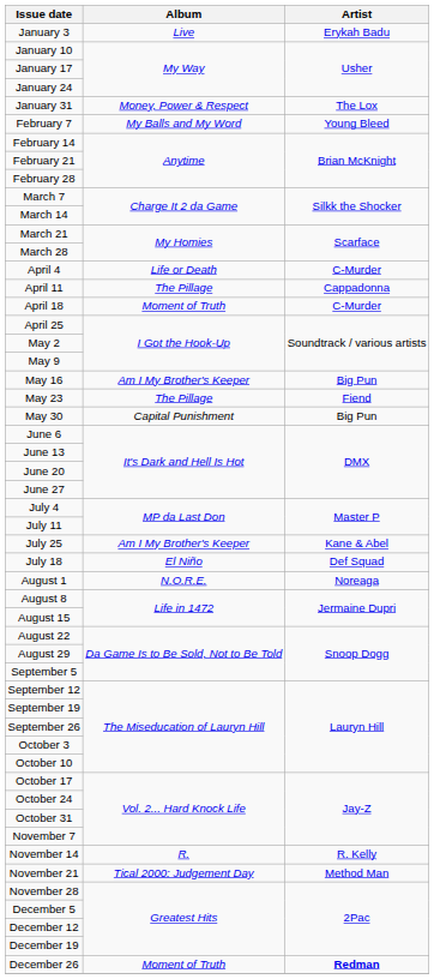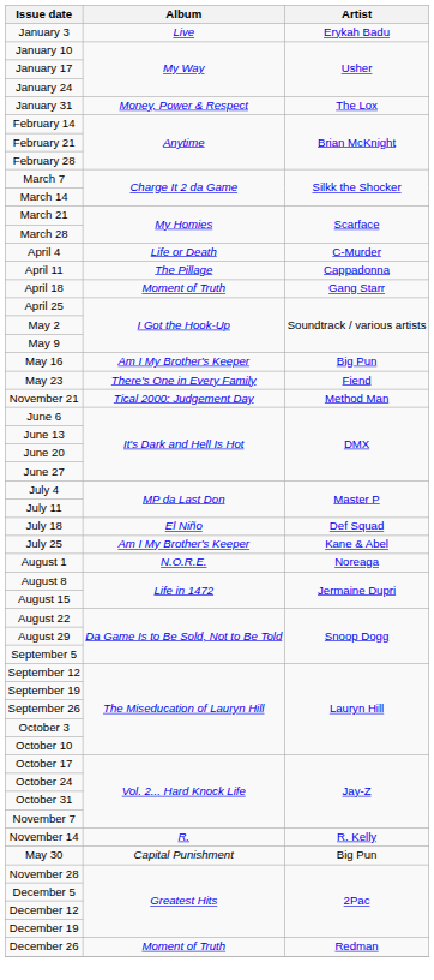 <table class="wikitable" style="text-align: center;">
 <tr>
 <th>Issue date</th>
 <th>Album</th>
 <th>Artist</th>
 </tr>
 <tr>
 <td>January 3</td>
 <td><em><a href='#'>Live</a></em></td>
 <td><a href='#'>Erykah Badu</a></td>
 </tr>
 <tr>
 <td>January 10</td>
 <td rowspan="3"><em><a href='#'>My Way</a></em></td>
 <td rowspan="3"><a href='#'>Usher</a></td>
 </tr>
 <tr>
 <td>January 17</td>
 </tr>
 <tr>
 <td>January 24</td>
 </tr>
 <tr>
 <td>January 31</td>
 <td><em><a href='#'>Money, Power & Respect</a></em></td>
 <td><a href='#'>The Lox</a></td>
-</tr>
-<tr>
-<td>February 7</td>
-<td><em><a href='#'>My Balls and My Word</a></em></td>
-<td><a href='#'>Young Bleed</a></td>
 </tr>
 <tr>
 <td>February 14</td>
 <td rowspan="3"><em><a href='#'>Anytime</a></em></td>
 <td rowspan="3"><a href='#'>Brian McKnight</a></td>
 </tr>
 <tr>
 <td>February 21</td>
 </tr>
 <tr>
 <td>February 28</td>
 </tr>
 <tr>
 <td>March 7</td>
 <td rowspan="2"><em><a href='#'>Charge It 2 da Game</a></em></td>
 <td rowspan="2"><a href='#'>Silkk the Shocker</a></td>
 </tr>
 <tr>
 <td>March 14</td>
 </tr>
 <tr>
 <td>March 21</td>
 <td rowspan="2"><em><a href='#'>My Homies</a></em></td>
 <td rowspan="2"><a href='#'>Scarface</a></td>
 </tr>
 <tr>
 <td>March 28</td>
 </tr>
 <tr>
 <td>April 4</td>
 <td><em><a href='#'>Life or Death</a></em></td>
 <td><a href='#'>C-Murder</a></td>
 </tr>
 <tr>
 <td>April 11</td>
 <td><em><a href='#'>The Pillage</a></em></td>
 <td><a href='#'>Cappadonna</a></td>
 </tr>
 <tr>
 <td>April 18</td>
 <td><em><a href='#'>Moment of Truth</a></em></td>
-<td><a href='#'>C-Murder</a></td>
+<td><a href='#'>Gang Starr</a></td>
 </tr>
 <tr>
 <td>April 25</td>
 <td rowspan="3"><em><a href='#'>I Got the Hook-Up</a></em></td>
 <td rowspan="3">Soundtrack / various artists</td>
 </tr>
 <tr>
 <td>May 2</td>
 </tr>
 <tr>
 <td>May 9</td>
 </tr>
 <tr>
 <td>May 16</td>
 <td><em><a href='#'>Am I My Brother's Keeper</a></em></td>
 <td><a href='#'>Big Pun</a></td>
 </tr>
 <tr>
 <td>May 23</td>
-<td><em><a href='#'>The Pillage</a></em></td>
+<td><em><a href='#'>There's One in Every Family</a></em></td>
 <td><a href='#'>Fiend</a></td>
 </tr>
 <tr>
-<td>May 30</td>
-<td><em>Capital Punishment</em></td>
-<td>Big Pun</td>
+<td>November 21</td>
+<td><em><a href='#'>Tical 2000: Judgement Day</a></em></td>
+<td><a href='#'>Method Man</a></td>
 </tr>
 <tr>
 <td>June 6</td>
 <td rowspan="4"><em><a href='#'>It's Dark and Hell Is Hot</a></em></td>
 <td rowspan="4"><a href='#'>DMX</a></td>
 </tr>
 <tr>
 <td>June 13</td>
 </tr>
 <tr>
 <td>June 20</td>
 </tr>
 <tr>
 <td>June 27</td>
 </tr>
 <tr>
 <td>July 4</td>
 <td rowspan="2"><em><a href='#'>MP da Last Don</a></em></td>
 <td rowspan="2"><a href='#'>Master P</a></td>
 </tr>
 <tr>
 <td>July 11</td>
 </tr>
 <tr>
+<td>July 18</td>
+<td><em><a href='#'>El Niño</a></em></td>
+<td><a href='#'>Def Squad</a></td>
+</tr>
+<tr>
 <td>July 25</td>
 <td><em><a href='#'>Am I My Brother's Keeper</a></em></td>
 <td><a href='#'>Kane & Abel</a></td>
-</tr>
-<tr>
-<td>July 18</td>
-<td><em><a href='#'>El Niño</a></em></td>
-<td><a href='#'>Def Squad</a></td>
 </tr>
 <tr>
 <td>August 1</td>
 <td><em><a href='#'>N.O.R.E.</a></em></td>
 <td><a href='#'>Noreaga</a></td>
 </tr>
 <tr>
 <td>August 8</td>
 <td rowspan="2"><em><a href='#'>Life in 1472</a></em></td>
 <td rowspan="2"><a href='#'>Jermaine Dupri</a></td>
 </tr>
 <tr>
 <td>August 15</td>
 </tr>
 <tr>
 <td>August 22</td>
 <td rowspan="3"><em><a href='#'>Da Game Is to Be Sold, Not to Be Told</a></em></td>
 <td rowspan="3"><a href='#'>Snoop Dogg</a></td>
 </tr>
 <tr>
 <td>August 29</td>
 </tr>
 <tr>
 <td>September 5</td>
 </tr>
 <tr>
 <td>September 12</td>
 <td rowspan="5"><em><a href='#'>The Miseducation of Lauryn Hill</a></em></td>
 <td rowspan="5"><a href='#'>Lauryn Hill</a></td>
 </tr>
 <tr>
 <td>September 19</td>
 </tr>
 <tr>
 <td>September 26</td>
 </tr>
 <tr>
 <td>October 3</td>
 </tr>
 <tr>
 <td>October 10</td>
 </tr>
 <tr>
 <td>October 17</td>
 <td rowspan="4"><em><a href='#'>Vol. 2... Hard Knock Life</a></em></td>
 <td rowspan="4"><a href='#'>Jay-Z</a></td>
 </tr>
 <tr>
 <td>October 24</td>
 </tr>
 <tr>
 <td>October 31</td>
 </tr>
 <tr>
 <td>November 7</td>
 </tr>
 <tr>
 <td>November 14</td>
 <td><em><a href='#'>R.</a></em></td>
 <td><a href='#'>R. Kelly</a></td>
 </tr>
 <tr>
-<td>November 21</td>
-<td><em><a href='#'>Tical 2000: Judgement Day</a></em></td>
-<td><a href='#'>Method Man</a></td>
+<td>May 30</td>
+<td><em>Capital Punishment</em></td>
+<td>Big Pun</td>
 </tr>
 <tr>
 <td>November 28</td>
 <td rowspan="4"><em><a href='#'>Greatest Hits</a></em></td>
 <td rowspan="4"><a href='#'>2Pac</a></td>
 </tr>
 <tr>
 <td>December 5</td>
 </tr>
 <tr>
 <td>December 12</td>
 </tr>
 <tr>
 <td>December 19</td>
 </tr>
 <tr>
 <td>December 26</td>
 <td><em><a href='#'>Moment of Truth</a></em></td>
-<td><strong><a href='#'>Redman</a></strong></td>
+<td><a href='#'>Redman</a></td>
 </tr>
 <tr>
 </tr>
 </table>
